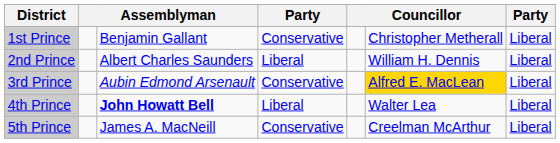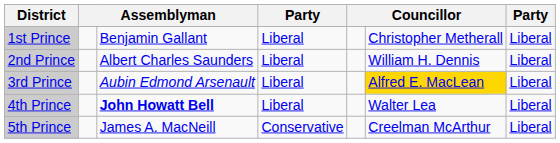 <table class="wikitable">
 <tr>
 <th>District</th>
 <th colspan="2">Assemblyman</th>
 <th>Party</th>
 <th colspan="2">Councillor</th>
 <th>Party</th>
 </tr>
 <tr>
 <td bgcolor="CCCCCC"><a href='#'>1st Prince</a></td>
 <td>   </td>
 <td><a href='#'>Benjamin Gallant</a></td>
-<td><a href='#'>Conservative</a></td>
+<td><a href='#'>Liberal</a></td>
 <td>   </td>
 <td><a href='#'>Christopher Metherall</a></td>
 <td><a href='#'>Liberal</a></td>
 </tr>
 <tr>
 <td bgcolor="CCCCCC"><a href='#'>2nd Prince</a></td>
 <td>   </td>
 <td><a href='#'>Albert Charles Saunders</a></td>
 <td><a href='#'>Liberal</a></td>
 <td>   </td>
 <td><a href='#'>William H. Dennis</a></td>
 <td><a href='#'>Liberal</a></td>
 </tr>
 <tr>
 <td bgcolor="CCCCCC"><a href='#'>3rd Prince</a></td>
 <td>   </td>
 <td><em><a href='#'>Aubin Edmond Arsenault</a></em></td>
-<td><a href='#'>Conservative</a></td>
+<td><a href='#'>Liberal</a></td>
 <td>   </td>
 <td style="background: gold;"><a href='#'>Alfred E. MacLean</a></td>
 <td><a href='#'>Liberal</a></td>
 </tr>
 <tr>
 <td bgcolor="CCCCCC"><a href='#'>4th Prince</a></td>
 <td>   </td>
 <td><strong><a href='#'>John Howatt Bell</a></strong></td>
 <td><a href='#'>Liberal</a></td>
 <td>    <br></td>
 <td><a href='#'>Walter Lea</a></td>
 <td><a href='#'>Liberal</a></td>
 </tr>
 <tr>
 <td bgcolor="CCCCCC"><a href='#'>5th Prince</a></td>
 <td>   </td>
 <td><a href='#'>James A. MacNeill</a></td>
 <td><a href='#'>Conservative</a></td>
 <td>   </td>
 <td><a href='#'>Creelman McArthur</a></td>
 <td><a href='#'>Liberal</a></td>
 </tr>
 </table>
